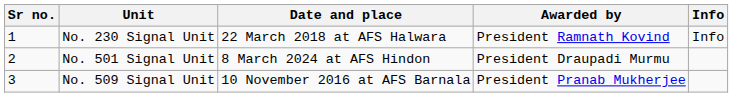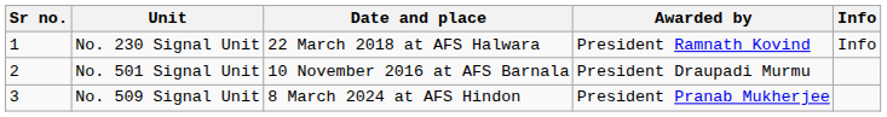 <table class=wikitable>
 <tr>
 <th>Sr no.</th>
 <th>Unit</th>
 <th>Date and place</th>
 <th>Awarded by</th>
 <th>Info</th>
 </tr>
 <tr>
 <td>1</td>
 <td>No. 230 Signal Unit</td>
 <td>22 March 2018 at AFS Halwara</td>
 <td>President <a href='#'>Ramnath Kovind</a></td>
 <td>Info</td>
 </tr>
 <tr>
 <td>2</td>
 <td>No. 501 Signal Unit</td>
-<td>8 March 2024 at AFS Hindon</td>
+<td>10 November 2016 at AFS Barnala</td>
 <td>President Draupadi Murmu</td>
 <td></td>
 </tr>
 <tr>
 <td>3</td>
 <td>No. 509 Signal Unit</td>
-<td>10 November 2016 at AFS Barnala</td>
+<td>8 March 2024 at AFS Hindon</td>
 <td>President <a href='#'>Pranab Mukherjee</a></td>
 <td></td>
 </tr>
 </table>
